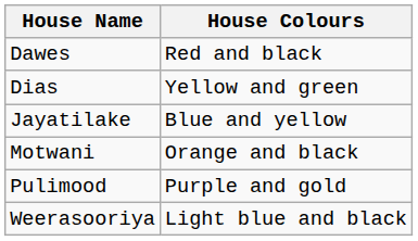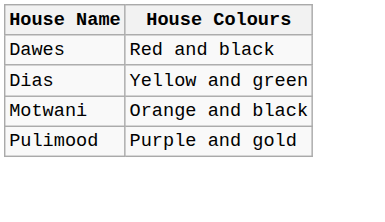 <table class="wikitable">
 <tr>
 <th>House Name</th>
 <th>House Colours</th>
 </tr>
 <tr>
 <td>Dawes</td>
 <td>Red and black<br> </td>
 </tr>
 <tr>
 <td>Dias</td>
 <td>Yellow and green<br> </td>
 </tr>
 <tr>
-<td>Jayatilake</td>
-<td>Blue and yellow<br> </td>
-</tr>
-<tr>
 <td>Motwani</td>
 <td>Orange and black<br> </td>
 </tr>
 <tr>
 <td>Pulimood</td>
 <td>Purple and gold<br> </td>
 </tr>
-<tr>
-<td>Weerasooriya</td>
-<td>Light blue and black<br> </td>
-</tr>
 </table>
